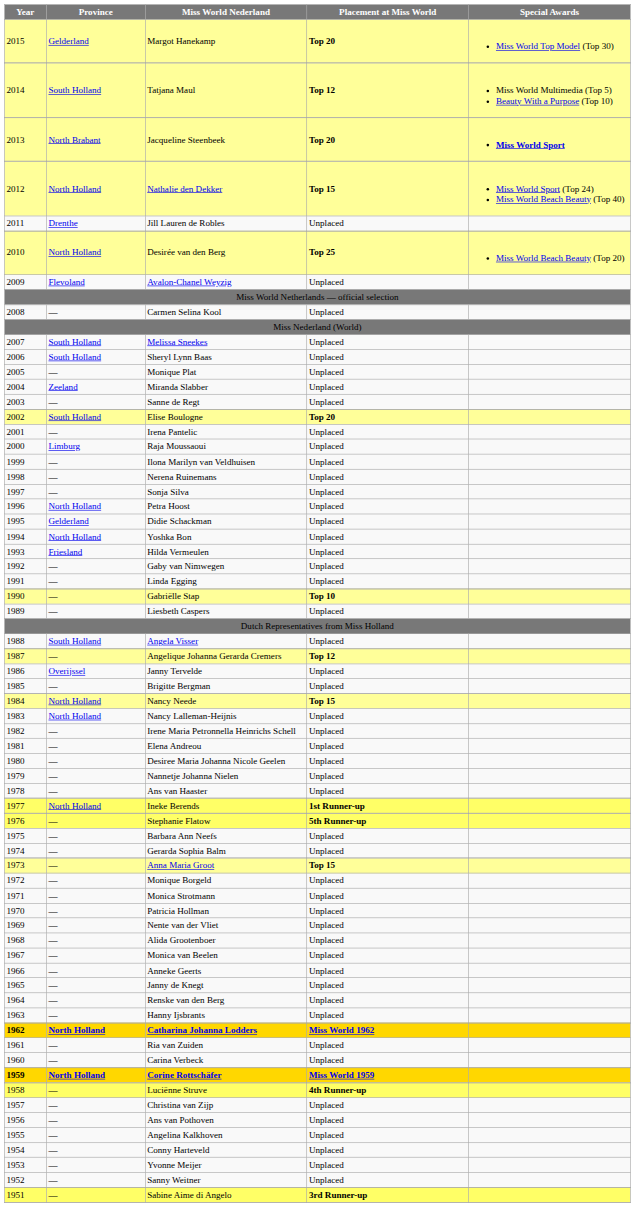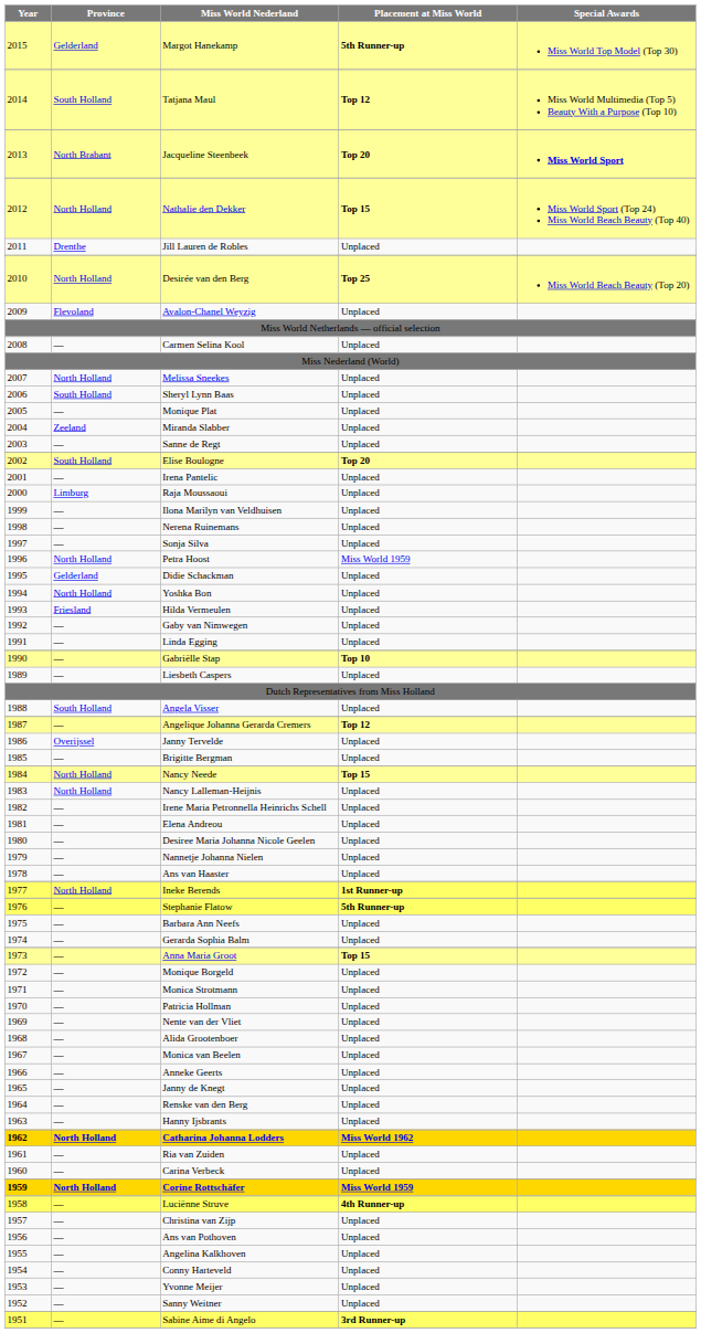 <table class="wikitable " style="font-size: 90%;">
 <tr>
 <th width="60" style="background-color:#787878;color:#FFFFFF;">Year</th>
 <th width="150" style="background-color:#787878;color:#FFFFFF;">Province</th>
 <th width="250" style="background-color:#787878;color:#FFFFFF;">Miss World Nederland</th>
 <th width="250" style="background-color:#787878;color:#FFFFFF;">Placement at Miss World</th>
 <th width="250" style="background-color:#787878;color:#FFFFFF;">Special Awards</th>
 </tr>
 <tr>
 </tr>
 <tr style="background-color:#FFFF99; ">
 <td>2015</td>
 <td><a href='#'>Gelderland</a></td>
 <td>Margot Hanekamp</td>
-<td><strong>Top 20</strong></td>
+<td><strong>5th Runner-up</strong></td>
 <td align="left"><br><ul><li><a href='#'>Miss World Top Model</a> (Top 30)</li></ul></td>
 </tr>
 <tr>
 </tr>
 <tr style="background-color:#FFFF99; ">
 <td>2014</td>
 <td><a href='#'>South Holland</a></td>
 <td>Tatjana Maul</td>
 <td><strong>Top 12</strong></td>
 <td align="left"><br><ul><li>Miss World Multimedia (Top 5)</li><li><a href='#'>Beauty With a Purpose</a> (Top 10)</li></ul></td>
 </tr>
 <tr>
 </tr>
 <tr style="background-color:#FFFF99; ">
 <td>2013</td>
 <td><a href='#'>North Brabant</a></td>
 <td>Jacqueline Steenbeek</td>
 <td><strong>Top 20</strong></td>
 <td align="left"><br><ul><li><strong><a href='#'>Miss World Sport</a></strong></li></ul></td>
 </tr>
 <tr>
 </tr>
 <tr style="background-color:#FFFF99; ">
 <td>2012</td>
 <td><a href='#'>North Holland</a></td>
 <td><a href='#'>Nathalie den Dekker</a></td>
 <td><strong>Top 15</strong></td>
 <td align="left"><br><ul><li><a href='#'>Miss World Sport</a> (Top 24)</li><li><a href='#'>Miss World Beach Beauty</a> (Top 40)</li></ul></td>
 </tr>
 <tr>
 <td>2011</td>
 <td><a href='#'>Drenthe</a></td>
 <td>Jill Lauren de Robles</td>
 <td>Unplaced</td>
 <td></td>
 </tr>
 <tr>
 </tr>
 <tr style="background-color:#FFFF99; ">
 <td>2010</td>
 <td><a href='#'>North Holland</a></td>
 <td>Desirée van den Berg</td>
 <td><strong>Top 25</strong></td>
 <td align="left"><br><ul><li><a href='#'>Miss World Beach Beauty</a> (Top 20)</li></ul></td>
 </tr>
 <tr>
 <td>2009</td>
 <td><a href='#'>Flevoland</a></td>
 <td><a href='#'>Avalon-Chanel Weyzig</a></td>
 <td>Unplaced</td>
 <td></td>
 </tr>
 <tr>
 </tr>
 <tr bgcolor="#787878" align="center">
 <td colspan="5"><span>Miss World Netherlands — official selection</span></td>
 </tr>
 <tr>
 <td>2008</td>
 <td>—</td>
 <td>Carmen Selina Kool</td>
 <td>Unplaced</td>
 <td></td>
 </tr>
 <tr>
 </tr>
 <tr bgcolor="#787878" align="center">
 <td colspan="5"><span>Miss Nederland (World)</span></td>
 </tr>
 <tr>
 <td>2007</td>
-<td><a href='#'>South Holland</a></td>
+<td><a href='#'>North Holland</a></td>
 <td><a href='#'>Melissa Sneekes</a></td>
 <td>Unplaced</td>
 <td></td>
 </tr>
 <tr>
 <td>2006</td>
 <td><a href='#'>South Holland</a></td>
 <td>Sheryl Lynn Baas</td>
 <td>Unplaced</td>
 <td></td>
 </tr>
 <tr>
 <td>2005</td>
 <td>—</td>
 <td>Monique Plat</td>
 <td>Unplaced</td>
 <td></td>
 </tr>
 <tr>
 <td>2004</td>
 <td><a href='#'>Zeeland</a></td>
 <td>Miranda Slabber</td>
 <td>Unplaced</td>
 <td></td>
 </tr>
 <tr>
 <td>2003</td>
 <td>—</td>
 <td>Sanne de Regt</td>
 <td>Unplaced</td>
 <td></td>
 </tr>
 <tr>
 </tr>
 <tr style="background-color:#FFFF99; ">
 <td>2002</td>
 <td><a href='#'>South Holland</a></td>
 <td>Elise Boulogne</td>
 <td><strong>Top 20</strong></td>
 <td></td>
 </tr>
 <tr>
 <td>2001</td>
 <td>—</td>
 <td>Irena Pantelic</td>
 <td>Unplaced</td>
 <td></td>
 </tr>
 <tr>
 <td>2000</td>
 <td><a href='#'>Limburg</a></td>
 <td>Raja Moussaoui</td>
 <td>Unplaced</td>
 <td></td>
 </tr>
 <tr>
 <td>1999</td>
 <td>—</td>
 <td>Ilona Marilyn van Veldhuisen</td>
 <td>Unplaced</td>
 <td></td>
 </tr>
 <tr>
 <td>1998</td>
 <td>—</td>
 <td>Nerena Ruinemans</td>
 <td>Unplaced</td>
 <td></td>
 </tr>
 <tr>
 <td>1997</td>
 <td>—</td>
 <td>Sonja Silva</td>
 <td>Unplaced</td>
 <td></td>
 </tr>
 <tr>
 <td>1996</td>
 <td><a href='#'>North Holland</a></td>
 <td>Petra Hoost</td>
-<td>Unplaced</td>
+<td><a href='#'>Miss World 1959</a></td>
 <td></td>
 </tr>
 <tr>
 <td>1995</td>
 <td><a href='#'>Gelderland</a></td>
 <td>Didie Schackman</td>
 <td>Unplaced</td>
 <td></td>
 </tr>
 <tr>
 <td>1994</td>
 <td><a href='#'>North Holland</a></td>
 <td>Yoshka Bon</td>
 <td>Unplaced</td>
 <td></td>
 </tr>
 <tr>
 <td>1993</td>
 <td><a href='#'>Friesland</a></td>
 <td>Hilda Vermeulen</td>
 <td>Unplaced</td>
 <td></td>
 </tr>
 <tr>
 <td>1992</td>
 <td>—</td>
 <td>Gaby van Nimwegen</td>
 <td>Unplaced</td>
 <td></td>
 </tr>
 <tr>
 <td>1991</td>
 <td>—</td>
 <td>Linda Egging</td>
 <td>Unplaced</td>
 <td></td>
 </tr>
 <tr>
 </tr>
 <tr style="background-color:#FFFF99; ">
 <td>1990</td>
 <td>—</td>
 <td>Gabriëlle Stap</td>
 <td><strong>Top 10</strong></td>
 <td></td>
 </tr>
 <tr>
 <td>1989</td>
 <td>—</td>
 <td>Liesbeth Caspers</td>
 <td>Unplaced</td>
 <td></td>
 </tr>
 <tr>
 </tr>
 <tr bgcolor="#787878" align="center">
 <td colspan="5"><span>Dutch Representatives from Miss Holland</span></td>
 </tr>
 <tr>
 <td>1988</td>
 <td><a href='#'>South Holland</a></td>
 <td><a href='#'>Angela Visser</a></td>
 <td>Unplaced</td>
 <td></td>
 </tr>
 <tr>
 </tr>
 <tr style="background-color:#FFFF99; ">
 <td>1987</td>
 <td>—</td>
 <td>Angelique Johanna Gerarda Cremers</td>
 <td><strong>Top 12</strong></td>
 <td></td>
 </tr>
 <tr>
 <td>1986</td>
 <td><a href='#'>Overijssel</a></td>
 <td>Janny Tervelde</td>
 <td>Unplaced</td>
 <td></td>
 </tr>
 <tr>
 <td>1985</td>
 <td>—</td>
 <td>Brigitte Bergman</td>
 <td>Unplaced</td>
 <td></td>
 </tr>
 <tr>
 </tr>
 <tr style="background-color:#FFFF99; ">
 <td>1984</td>
 <td><a href='#'>North Holland</a></td>
 <td>Nancy Neede</td>
 <td><strong>Top 15</strong></td>
 <td></td>
 </tr>
 <tr>
 <td>1983</td>
 <td><a href='#'>North Holland</a></td>
 <td>Nancy Lalleman-Heijnis</td>
 <td>Unplaced</td>
 <td></td>
 </tr>
 <tr>
 <td>1982</td>
 <td>—</td>
 <td>Irene Maria Petronnella Heinrichs Schell</td>
 <td>Unplaced</td>
 <td></td>
 </tr>
 <tr>
 <td>1981</td>
 <td>—</td>
 <td>Elena Andreou</td>
 <td>Unplaced</td>
 <td></td>
 </tr>
 <tr>
 <td>1980</td>
 <td>—</td>
 <td>Desiree Maria Johanna Nicole Geelen</td>
 <td>Unplaced</td>
 <td></td>
 </tr>
 <tr>
 <td>1979</td>
 <td>—</td>
 <td>Nannetje Johanna Nielen</td>
 <td>Unplaced</td>
 <td></td>
 </tr>
 <tr>
 <td>1978</td>
 <td>—</td>
 <td>Ans van Haaster</td>
 <td>Unplaced</td>
 <td></td>
 </tr>
 <tr>
 </tr>
 <tr style="background-color:#FFFF66; ">
 <td>1977</td>
 <td><a href='#'>North Holland</a></td>
 <td>Ineke Berends</td>
 <td><strong>1st Runner-up</strong></td>
 <td></td>
 </tr>
 <tr>
 </tr>
 <tr style="background-color:#FFFF66; ">
 <td>1976</td>
 <td>—</td>
 <td>Stephanie Flatow</td>
 <td><strong>5th Runner-up</strong></td>
 <td></td>
 </tr>
 <tr>
 <td>1975</td>
 <td>—</td>
 <td>Barbara Ann Neefs</td>
 <td>Unplaced</td>
 <td></td>
 </tr>
 <tr>
 <td>1974</td>
 <td>—</td>
 <td>Gerarda Sophia Balm</td>
 <td>Unplaced</td>
 <td></td>
 </tr>
 <tr>
 </tr>
 <tr style="background-color:#FFFF99; ">
 <td>1973</td>
 <td>—</td>
 <td><a href='#'>Anna Maria Groot</a></td>
 <td><strong>Top 15</strong></td>
 <td></td>
 </tr>
 <tr>
 <td>1972</td>
 <td>—</td>
 <td>Monique Borgeld</td>
 <td>Unplaced</td>
 <td></td>
 </tr>
 <tr>
 <td>1971</td>
 <td>—</td>
 <td>Monica Strotmann</td>
 <td>Unplaced</td>
 <td></td>
 </tr>
 <tr>
 <td>1970</td>
 <td>—</td>
 <td>Patricia Hollman</td>
 <td>Unplaced</td>
 <td></td>
 </tr>
 <tr>
 <td>1969</td>
 <td>—</td>
 <td>Nente van der Vliet</td>
 <td>Unplaced</td>
 <td></td>
 </tr>
 <tr>
 <td>1968</td>
 <td>—</td>
 <td>Alida Grootenboer</td>
 <td>Unplaced</td>
 <td></td>
 </tr>
 <tr>
 <td>1967</td>
 <td>—</td>
 <td>Monica van Beelen</td>
 <td>Unplaced</td>
 <td></td>
 </tr>
 <tr>
 <td>1966</td>
 <td>—</td>
 <td>Anneke Geerts</td>
 <td>Unplaced</td>
 <td></td>
 </tr>
 <tr>
 <td>1965</td>
 <td>—</td>
 <td>Janny de Knegt</td>
 <td>Unplaced</td>
 <td></td>
 </tr>
 <tr>
 <td>1964</td>
 <td>—</td>
 <td>Renske van den Berg</td>
 <td>Unplaced</td>
 <td></td>
 </tr>
 <tr>
 <td>1963</td>
 <td>—</td>
 <td>Hanny Ijsbrants</td>
 <td>Unplaced</td>
 <td></td>
 </tr>
 <tr>
 </tr>
 <tr style="background-color:gold; font-weight: bold ">
 <td>1962</td>
 <td><a href='#'>North Holland</a></td>
 <td><a href='#'>Catharina Johanna Lodders</a></td>
 <td><a href='#'>Miss World 1962</a></td>
 <td></td>
 </tr>
 <tr>
 <td>1961</td>
 <td>—</td>
 <td>Ria van Zuiden</td>
 <td>Unplaced</td>
 <td></td>
 </tr>
 <tr>
 <td>1960</td>
 <td>—</td>
 <td>Carina Verbeck</td>
 <td>Unplaced</td>
 <td></td>
 </tr>
 <tr>
 </tr>
 <tr style="background-color:gold; font-weight: bold ">
 <td>1959</td>
 <td><a href='#'>North Holland</a></td>
 <td><a href='#'>Corine Rottschäfer</a></td>
 <td><a href='#'>Miss World 1959</a></td>
 <td></td>
 </tr>
 <tr>
 </tr>
 <tr style="background-color:#FFFF66; ">
 <td>1958</td>
 <td>—</td>
 <td>Luciënne Struve</td>
 <td><strong>4th Runner-up</strong></td>
 <td></td>
 </tr>
 <tr>
 <td>1957</td>
 <td>—</td>
 <td>Christina van Zijp</td>
 <td>Unplaced</td>
 <td></td>
 </tr>
 <tr>
 <td>1956</td>
 <td>—</td>
 <td>Ans van Pothoven</td>
 <td>Unplaced</td>
 <td></td>
 </tr>
 <tr>
 <td>1955</td>
 <td>—</td>
 <td>Angelina Kalkhoven</td>
 <td>Unplaced</td>
 <td></td>
 </tr>
 <tr>
 <td>1954</td>
 <td>—</td>
 <td>Conny Harteveld</td>
 <td>Unplaced</td>
 <td></td>
 </tr>
 <tr>
 <td>1953</td>
 <td>—</td>
 <td>Yvonne Meijer</td>
 <td>Unplaced</td>
 <td></td>
 </tr>
 <tr>
 <td>1952</td>
 <td>—</td>
 <td>Sanny Weitner</td>
 <td>Unplaced</td>
 <td></td>
 </tr>
 <tr>
 </tr>
 <tr style="background-color:#FFFF66; ">
 <td>1951</td>
 <td>—</td>
 <td>Sabine Aime di Angelo</td>
 <td><strong>3rd Runner-up</strong></td>
 <td></td>
 </tr>
 <tr>
 </tr>
 </table>
